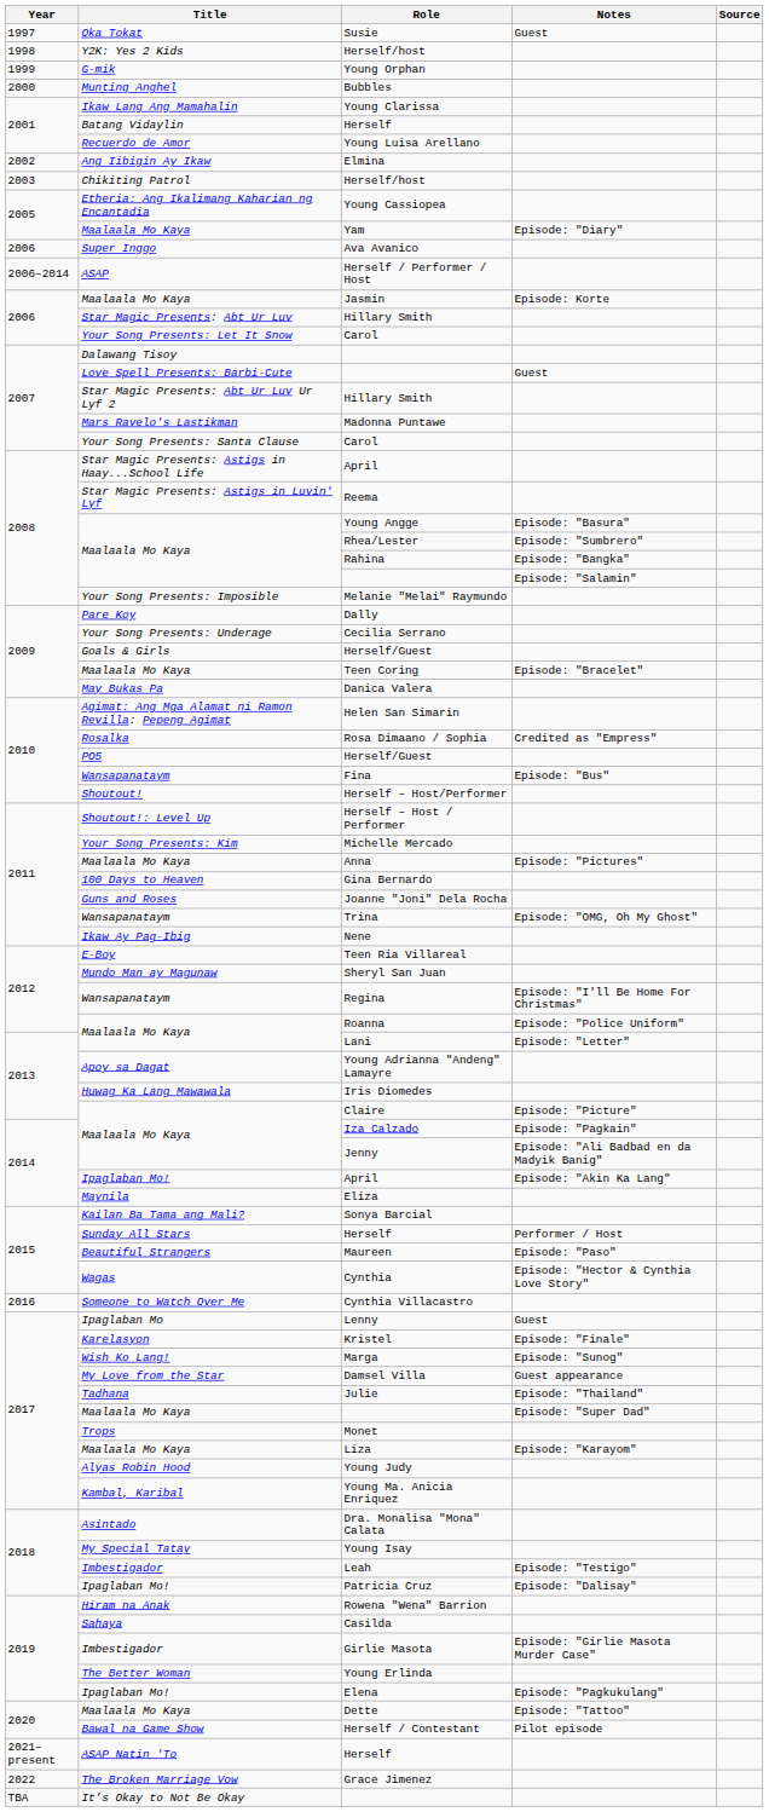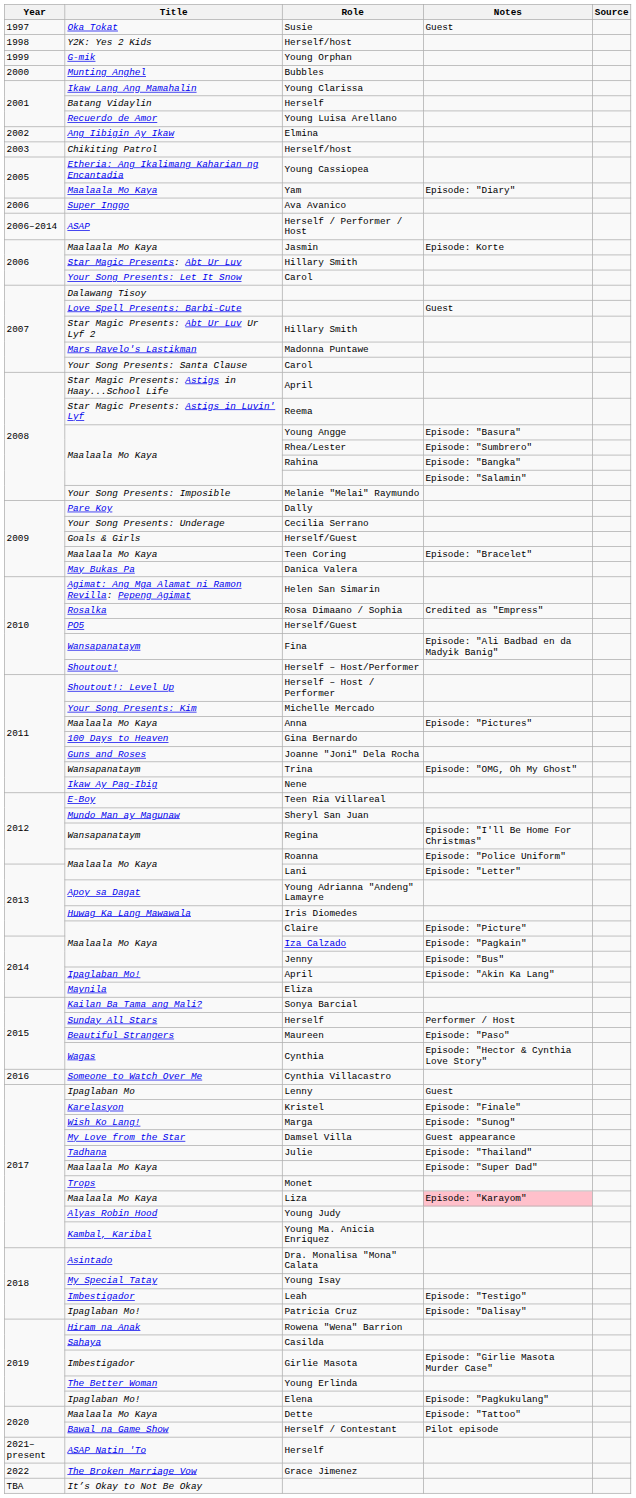 <table class="wikitable sortable" >
 <tr>
 <th>Year</th>
 <th>Title</th>
 <th>Role</th>
 <th class="unsortable">Notes </th>
 <th class="unsortable">Source </th>
 </tr>
 <tr>
 <td>1997</td>
 <td><em><a href='#'>Oka Tokat</a></em></td>
 <td>Susie</td>
 <td>Guest</td>
 <td></td>
 </tr>
 <tr>
 <td>1998</td>
 <td><em>Y2K: Yes 2 Kids</em></td>
 <td>Herself/host</td>
 <td></td>
 <td></td>
 </tr>
 <tr>
 <td>1999</td>
 <td><em><a href='#'>G-mik</a></em></td>
 <td>Young Orphan</td>
 <td></td>
 <td></td>
 </tr>
 <tr>
 <td>2000</td>
 <td><em><a href='#'>Munting Anghel</a></em></td>
 <td>Bubbles</td>
 <td></td>
 <td></td>
 </tr>
 <tr>
 <td rowspan="3">2001</td>
 <td><em><a href='#'>Ikaw Lang Ang Mamahalin</a></em></td>
 <td>Young Clarissa</td>
 <td></td>
 <td></td>
 </tr>
 <tr>
 <td><em>Batang Vidaylin</em></td>
 <td>Herself</td>
 <td></td>
 <td></td>
 </tr>
 <tr>
 <td><em><a href='#'>Recuerdo de Amor</a></em></td>
 <td>Young Luisa Arellano</td>
 <td></td>
 <td></td>
 </tr>
 <tr>
 <td>2002</td>
 <td><em><a href='#'>Ang Iibigin Ay Ikaw</a></em></td>
 <td>Elmina</td>
 <td></td>
 <td></td>
 </tr>
 <tr>
 <td>2003</td>
 <td><em>Chikiting Patrol</em></td>
 <td>Herself/host</td>
 <td></td>
 <td></td>
 </tr>
 <tr>
 <td rowspan="2">2005</td>
 <td><em><a href='#'>Etheria: Ang Ikalimang Kaharian ng Encantadia</a></em></td>
 <td>Young Cassiopea</td>
 <td></td>
 <td></td>
 </tr>
 <tr>
 <td><em><a href='#'>Maalaala Mo Kaya</a></em></td>
 <td>Yam</td>
 <td>Episode: "Diary"</td>
 <td></td>
 </tr>
 <tr>
 <td>2006</td>
 <td><em><a href='#'>Super Inggo</a></em></td>
 <td>Ava Avanico</td>
 <td></td>
 <td></td>
 </tr>
 <tr>
 <td>2006–2014</td>
 <td><a href='#'><em>ASAP</em></a></td>
 <td>Herself / Performer / Host</td>
 <td></td>
 <td></td>
 </tr>
 <tr>
 <td rowspan="3">2006</td>
 <td><em>Maalaala Mo Kaya</em></td>
 <td>Jasmin</td>
 <td>Episode: Korte</td>
 <td></td>
 </tr>
 <tr>
 <td><em><a href='#'>Star Magic Presents</a>: <a href='#'>Abt Ur Luv</a></em></td>
 <td>Hillary Smith</td>
 <td></td>
 <td></td>
 </tr>
 <tr>
 <td><a href='#'><em>Your Song Presents: Let It Snow</em></a></td>
 <td>Carol</td>
 <td></td>
 <td></td>
 </tr>
 <tr>
 <td rowspan="5">2007</td>
 <td><em>Dalawang Tisoy</em></td>
 <td></td>
 <td></td>
 <td></td>
 </tr>
 <tr>
 <td><a href='#'><em>Love Spell Presents: Barbi-Cute</em></a></td>
 <td></td>
 <td>Guest</td>
 <td></td>
 </tr>
 <tr>
 <td><em>Star Magic Presents: <a href='#'>Abt Ur Luv</a> Ur Lyf 2</em></td>
 <td>Hillary Smith</td>
 <td></td>
 <td></td>
 </tr>
 <tr>
 <td><a href='#'><em>Mars Ravelo's Lastikman</em></a></td>
 <td>Madonna Puntawe</td>
 <td></td>
 <td></td>
 </tr>
 <tr>
 <td><em>Your Song Presents: Santa Clause</em></td>
 <td>Carol</td>
 <td></td>
 <td></td>
 </tr>
 <tr>
 <td rowspan="7">2008</td>
 <td><em>Star Magic Presents: <a href='#'>Astigs</a> in Haay...School Life</em></td>
 <td>April</td>
 <td></td>
 <td></td>
 </tr>
 <tr>
 <td><em>Star Magic Presents: <a href='#'>Astigs in Luvin' Lyf</a></em></td>
 <td>Reema</td>
 <td></td>
 <td></td>
 </tr>
 <tr>
 <td rowspan="4"><em>Maalaala Mo Kaya</em></td>
 <td>Young Angge</td>
 <td>Episode: "Basura"</td>
 <td></td>
 </tr>
 <tr>
 <td>Rhea/Lester</td>
 <td>Episode: "Sumbrero"</td>
 <td></td>
 </tr>
 <tr>
 <td>Rahina</td>
 <td>Episode: "Bangka"</td>
 <td></td>
 </tr>
 <tr>
 <td></td>
 <td>Episode: "Salamin"</td>
 <td></td>
 </tr>
 <tr>
 <td><em>Your Song Presents: Imposible</em></td>
 <td>Melanie "Melai" Raymundo</td>
 <td></td>
 <td></td>
 </tr>
 <tr>
 <td rowspan="5">2009</td>
 <td><em><a href='#'>Pare Koy</a></em></td>
 <td>Dally</td>
 <td></td>
 <td></td>
 </tr>
 <tr>
 <td><em>Your Song Presents: Underage</em></td>
 <td>Cecilia Serrano</td>
 <td></td>
 <td></td>
 </tr>
 <tr>
 <td><em>Goals & Girls</em></td>
 <td>Herself/Guest</td>
 <td></td>
 <td></td>
 </tr>
 <tr>
 <td><em>Maalaala Mo Kaya</em></td>
 <td>Teen Coring</td>
 <td>Episode: "Bracelet"</td>
 <td></td>
 </tr>
 <tr>
 <td><em><a href='#'>May Bukas Pa</a></em></td>
 <td>Danica Valera</td>
 <td></td>
 <td></td>
 </tr>
 <tr>
 <td rowspan="5">2010</td>
 <td><em><a href='#'>Agimat: Ang Mga Alamat ni Ramon Revilla</a>: <a href='#'>Pepeng Agimat</a></em></td>
 <td>Helen San Simarin</td>
 <td></td>
 <td></td>
 </tr>
 <tr>
 <td><em><a href='#'>Rosalka</a></em></td>
 <td>Rosa Dimaano / Sophia</td>
 <td>Credited as "Empress"</td>
 <td></td>
 </tr>
 <tr>
 <td><em><a href='#'>PO5</a></em></td>
 <td>Herself/Guest</td>
 <td></td>
 <td></td>
 </tr>
 <tr>
 <td><em><a href='#'>Wansapanataym</a></em></td>
 <td>Fina</td>
-<td>Episode: "Bus"</td>
+<td>Episode: "Ali Badbad en da Madyik Banig"</td>
 <td></td>
 </tr>
 <tr>
 <td><em><a href='#'>Shoutout!</a></em></td>
 <td>Herself – Host/Performer</td>
 <td></td>
 <td></td>
 </tr>
 <tr>
 <td rowspan="7">2011</td>
 <td><a href='#'><em>Shoutout!: Level Up</em></a></td>
 <td>Herself – Host / Performer</td>
 <td></td>
 <td></td>
 </tr>
 <tr>
 <td><a href='#'><em>Your Song Presents: Kim</em></a></td>
 <td>Michelle Mercado</td>
 <td></td>
 <td></td>
 </tr>
 <tr>
 <td><em>Maalaala Mo Kaya</em></td>
 <td>Anna</td>
 <td>Episode: "Pictures"</td>
 <td></td>
 </tr>
 <tr>
 <td><em><a href='#'>100 Days to Heaven</a></em></td>
 <td>Gina Bernardo</td>
 <td></td>
 <td></td>
 </tr>
 <tr>
 <td><a href='#'><em>Guns and Roses</em></a></td>
 <td>Joanne "Joni" Dela Rocha</td>
 <td></td>
 <td></td>
 </tr>
 <tr>
 <td><em>Wansapanataym</em></td>
 <td>Trina</td>
 <td>Episode: "OMG, Oh My Ghost"</td>
 <td></td>
 </tr>
 <tr>
 <td><em><a href='#'>Ikaw Ay Pag-Ibig</a></em></td>
 <td>Nene</td>
 <td></td>
 <td></td>
 </tr>
 <tr>
 <td rowspan="4">2012</td>
 <td><em><a href='#'>E-Boy</a></em></td>
 <td>Teen Ria Villareal</td>
 <td></td>
 <td></td>
 </tr>
 <tr>
 <td><em><a href='#'>Mundo Man ay Magunaw</a></em></td>
 <td>Sheryl San Juan</td>
 <td></td>
 <td></td>
 </tr>
 <tr>
 <td><em>Wansapanataym</em></td>
 <td>Regina</td>
 <td>Episode: "I'll Be Home For Christmas"</td>
 <td></td>
 </tr>
 <tr>
 <td rowspan="2"><em>Maalaala Mo Kaya</em></td>
 <td>Roanna</td>
 <td>Episode: "Police Uniform"</td>
 <td></td>
 </tr>
 <tr>
 <td rowspan="4">2013</td>
 <td>Lani</td>
 <td>Episode: "Letter"</td>
 <td></td>
 </tr>
 <tr>
 <td><em><a href='#'>Apoy sa Dagat</a></em></td>
 <td>Young Adrianna "Andeng" Lamayre</td>
 <td></td>
 <td></td>
 </tr>
 <tr>
 <td><em><a href='#'>Huwag Ka Lang Mawawala</a></em></td>
 <td>Iris Diomedes</td>
 <td></td>
 <td></td>
 </tr>
 <tr>
 <td rowspan="3"><em>Maalaala Mo Kaya</em></td>
 <td>Claire</td>
 <td>Episode: "Picture"</td>
 <td></td>
 </tr>
 <tr>
 <td rowspan="4">2014</td>
 <td><a href='#'>Iza Calzado</a></td>
 <td>Episode: "Pagkain"</td>
 <td></td>
 </tr>
 <tr>
 <td>Jenny</td>
-<td>Episode: "Ali Badbad en da Madyik Banig"</td>
+<td>Episode: "Bus"</td>
 <td></td>
 </tr>
 <tr>
 <td><em><a href='#'>Ipaglaban Mo!</a></em></td>
 <td>April</td>
 <td>Episode: "Akin Ka Lang"</td>
 <td></td>
 </tr>
 <tr>
 <td><em><a href='#'>Maynila</a></em></td>
 <td>Eliza</td>
 <td></td>
 <td></td>
 </tr>
 <tr>
 <td rowspan="4">2015</td>
 <td><em><a href='#'>Kailan Ba Tama ang Mali?</a></em></td>
 <td>Sonya Barcial</td>
 <td></td>
 <td></td>
 </tr>
 <tr>
 <td><em><a href='#'>Sunday All Stars</a></em></td>
 <td>Herself</td>
 <td>Performer / Host</td>
 <td></td>
 </tr>
 <tr>
 <td><a href='#'><em>Beautiful Strangers</em></a></td>
 <td>Maureen</td>
 <td>Episode: "Paso"</td>
 <td></td>
 </tr>
 <tr>
 <td><em><a href='#'>Wagas</a></em></td>
 <td>Cynthia</td>
 <td>Episode: "Hector & Cynthia Love Story"</td>
 <td></td>
 </tr>
 <tr>
 <td>2016</td>
 <td><em><a href='#'>Someone to Watch Over Me</a></em></td>
 <td>Cynthia Villacastro</td>
 <td></td>
 <td></td>
 </tr>
 <tr>
 <td rowspan="10">2017</td>
 <td><em>Ipaglaban Mo</em></td>
 <td>Lenny</td>
 <td>Guest</td>
 <td></td>
 </tr>
 <tr>
 <td><em><a href='#'>Karelasyon</a></em></td>
 <td>Kristel</td>
 <td>Episode: "Finale"</td>
 <td></td>
 </tr>
 <tr>
 <td><em><a href='#'>Wish Ko Lang!</a></em></td>
 <td>Marga</td>
 <td>Episode: "Sunog"</td>
 <td></td>
 </tr>
 <tr>
 <td><em><a href='#'>My Love from the Star</a></em></td>
 <td>Damsel Villa</td>
 <td>Guest appearance</td>
 <td></td>
 </tr>
 <tr>
 <td><em><a href='#'>Tadhana</a></em></td>
 <td>Julie</td>
 <td>Episode: "Thailand"</td>
 <td></td>
 </tr>
 <tr>
 <td><em>Maalaala Mo Kaya</em></td>
 <td></td>
 <td>Episode: "Super Dad"</td>
 <td></td>
 </tr>
 <tr>
 <td><em><a href='#'>Trops</a></em></td>
 <td>Monet</td>
 <td></td>
 <td></td>
 </tr>
 <tr>
 <td><em>Maalaala Mo Kaya</em></td>
 <td>Liza</td>
-<td>Episode: "Karayom"</td>
+<td style="background: pink;">Episode: "Karayom"</td>
 <td></td>
 </tr>
 <tr>
 <td><em><a href='#'>Alyas Robin Hood</a></em></td>
 <td>Young Judy</td>
 <td></td>
 <td></td>
 </tr>
 <tr>
 <td><em><a href='#'>Kambal, Karibal</a></em></td>
 <td>Young Ma. Anicia Enriquez</td>
 <td></td>
 <td></td>
 </tr>
 <tr>
 <td rowspan="4">2018</td>
 <td><em><a href='#'>Asintado</a></em></td>
 <td>Dra. Monalisa "Mona" Calata</td>
 <td></td>
 <td></td>
 </tr>
 <tr>
 <td><em><a href='#'>My Special Tatay</a></em></td>
 <td>Young Isay</td>
 <td></td>
 <td></td>
 </tr>
 <tr>
 <td><em><a href='#'>Imbestigador</a></em></td>
 <td>Leah</td>
 <td>Episode: "Testigo"</td>
 <td></td>
 </tr>
 <tr>
 <td><em>Ipaglaban Mo!</em></td>
 <td>Patricia Cruz</td>
 <td>Episode: "Dalisay"</td>
 <td></td>
 </tr>
 <tr>
 <td rowspan="5">2019</td>
 <td><em><a href='#'>Hiram na Anak</a></em></td>
 <td>Rowena "Wena" Barrion</td>
 <td></td>
 <td></td>
 </tr>
 <tr>
 <td><em><a href='#'>Sahaya</a></em></td>
 <td>Casilda</td>
 <td></td>
 <td></td>
 </tr>
 <tr>
 <td><em>Imbestigador</em></td>
 <td>Girlie Masota</td>
 <td>Episode: "Girlie Masota Murder Case"</td>
 <td></td>
 </tr>
 <tr>
 <td><em><a href='#'>The Better Woman</a></em></td>
 <td>Young Erlinda</td>
 <td></td>
 <td></td>
 </tr>
 <tr>
 <td><em>Ipaglaban Mo!</em></td>
 <td>Elena</td>
 <td>Episode: "Pagkukulang"</td>
 <td></td>
 </tr>
 <tr>
 <td rowspan="2">2020</td>
 <td><em>Maalaala Mo Kaya</em></td>
 <td>Dette</td>
 <td>Episode: "Tattoo"</td>
 <td></td>
 </tr>
 <tr>
 <td><em><a href='#'>Bawal na Game Show</a></em></td>
 <td>Herself / Contestant</td>
 <td>Pilot episode</td>
 <td></td>
 </tr>
 <tr>
 <td>2021–present</td>
 <td><a href='#'><em>ASAP Natin 'To</em></a></td>
 <td>Herself</td>
 <td></td>
 <td></td>
 </tr>
 <tr>
 <td>2022</td>
 <td><em><a href='#'>The Broken Marriage Vow</a></em></td>
 <td>Grace Jimenez</td>
 <td></td>
 <td></td>
 </tr>
 <tr>
 <td>TBA</td>
 <td><em>It’s Okay to Not Be Okay</em></td>
 <td></td>
 <td></td>
 <td></td>
 </tr>
 </table>
